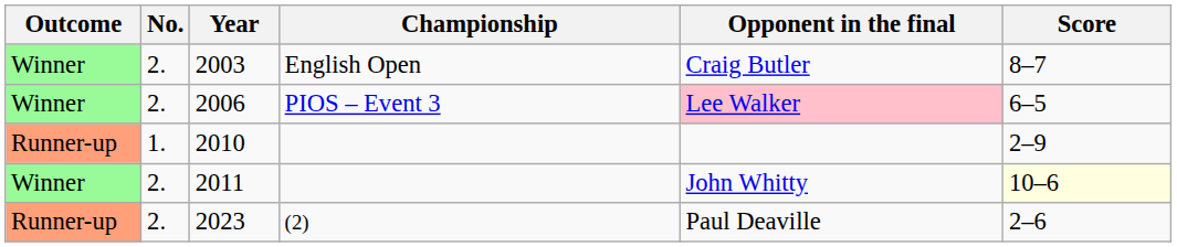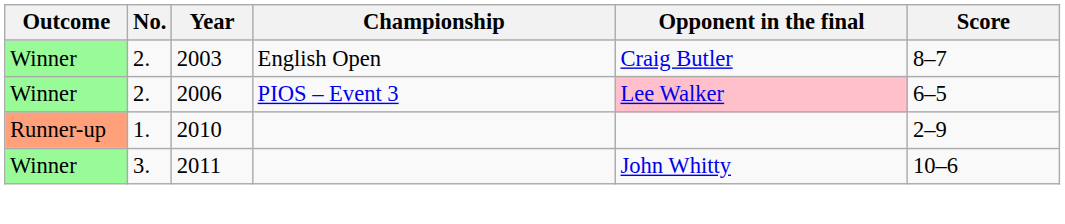 <table class="wikitable">
 <tr>
 <th width="80">Outcome</th>
 <th width="20">No.</th>
 <th width="50">Year</th>
 <th width="250">Championship</th>
 <th width="200">Opponent in the final</th>
 <th width="100">Score</th>
 </tr>
 <tr>
 <td style="background:#98FB98">Winner</td>
 <td>2.</td>
 <td>2003</td>
 <td>English Open</td>
 <td> <a href='#'>Craig Butler</a></td>
 <td>8–7</td>
 </tr>
 <tr>
 <td style="background:#98FB98">Winner</td>
 <td>2.</td>
 <td>2006</td>
 <td><a href='#'>PIOS – Event 3</a></td>
 <td style="background: pink;"> <a href='#'>Lee Walker</a></td>
 <td>6–5</td>
 </tr>
 <tr>
 <td style="background:#ffa07a;">Runner-up</td>
 <td>1.</td>
 <td>2010</td>
 <td></td>
 <td> </td>
 <td>2–9</td>
 </tr>
 <tr>
 <td style="background:#98fb98;">Winner</td>
-<td>2.</td>
+<td>3.</td>
 <td>2011</td>
 <td></td>
 <td> <a href='#'>John Whitty</a></td>
-<td style="background: lightyellow;">10–6</td>
-</tr>
-<tr>
-<td style="background:#ffa07a;">Runner-up</td>
-<td>2.</td>
-<td>2023</td>
-<td> <small>(2)</small></td>
-<td> Paul Deaville</td>
-<td>2–6</td>
+<td>10–6</td>
 </tr>
 </table>
